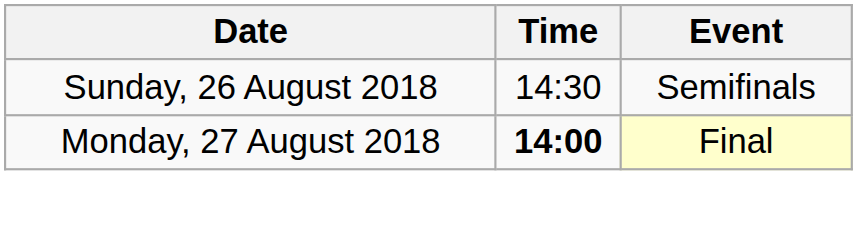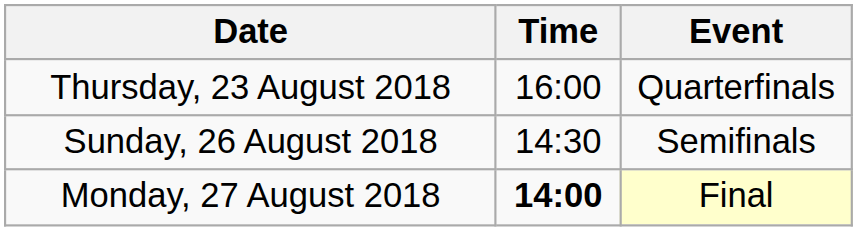 <table class = "wikitable" style="text-align:center;">
 <tr>
 <th width=220>Date</th>
 <th width=50>Time</th>
 <th width=100>Event</th>
+</tr>
+<tr>
+<td>Thursday, 23 August 2018</td>
+<td>16:00</td>
+<td>Quarterfinals</td>
 </tr>
 <tr>
 <td>Sunday, 26 August 2018</td>
 <td>14:30</td>
 <td>Semifinals</td>
 </tr>
 <tr>
 <td>Monday, 27 August 2018</td>
 <td><strong>14:00</strong></td>
 <td bgcolor=ffffcc>Final</td>
 </tr>
 </table>
